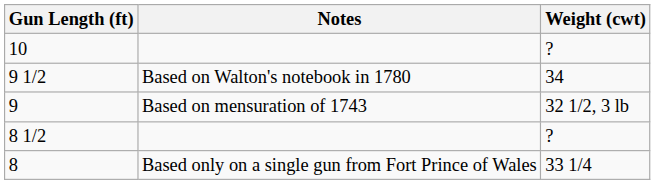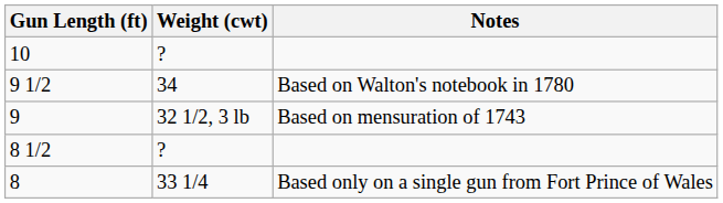 <table class="wikitable">
 <tr>
 <th>Gun Length (ft)</th>
+<th>Weight (cwt)</th>
 <th>Notes</th>
-<th>Weight (cwt)</th>
 </tr>
 <tr>
 <td>10</td>
+<td>?</td>
 <td></td>
-<td>?</td>
 </tr>
 <tr>
 <td>9 1/2</td>
+<td>34</td>
 <td>Based on Walton's notebook in 1780</td>
-<td>34</td>
 </tr>
 <tr>
 <td>9</td>
+<td>32 1/2, 3 lb</td>
 <td>Based on mensuration of 1743</td>
-<td>32 1/2, 3 lb</td>
 </tr>
 <tr>
 <td>8 1/2</td>
+<td>?</td>
 <td></td>
-<td>?</td>
 </tr>
 <tr>
 <td>8</td>
+<td>33 1/4</td>
 <td>Based only on a single gun from Fort Prince of Wales</td>
-<td>33 1/4</td>
 </tr>
 </table>
